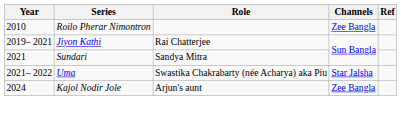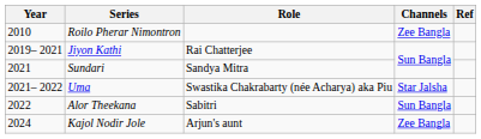 <table class="wikitable sortable">
 <tr>
 <th>Year</th>
 <th>Series</th>
 <th>Role</th>
 <th>Channels</th>
 <th>Ref</th>
 </tr>
 <tr>
 <td>2010</td>
 <td><em>Roilo Pherar Nimontron</em></td>
 <td></td>
 <td><a href='#'>Zee Bangla</a></td>
 <td></td>
 </tr>
 <tr>
 <td>2019– 2021</td>
 <td><em><a href='#'>Jiyon Kathi</a></em></td>
 <td>Rai Chatterjee</td>
 <td rowspan="2"><a href='#'>Sun Bangla</a></td>
 <td></td>
 </tr>
 <tr>
 <td>2021</td>
 <td><em>Sundari</em></td>
 <td>Sandya Mitra</td>
 <td></td>
 </tr>
 <tr>
 <td>2021– 2022</td>
 <td><em><a href='#'>Uma</a></em></td>
 <td>Swastika Chakrabarty (née Acharya) aka Piu</td>
 <td><a href='#'>Star Jalsha</a></td>
 <td></td>
 </tr>
 <tr>
+<td>2022</td>
+<td><em>Alor Theekana</em></td>
+<td>Sabitri</td>
+<td><a href='#'>Sun Bangla</a></td>
+<td></td>
+</tr>
+<tr>
 <td>2024</td>
 <td><em>Kajol Nodir Jole</em></td>
 <td>Arjun's aunt</td>
 <td><a href='#'>Zee Bangla</a></td>
 <td></td>
 </tr>
 </table>
